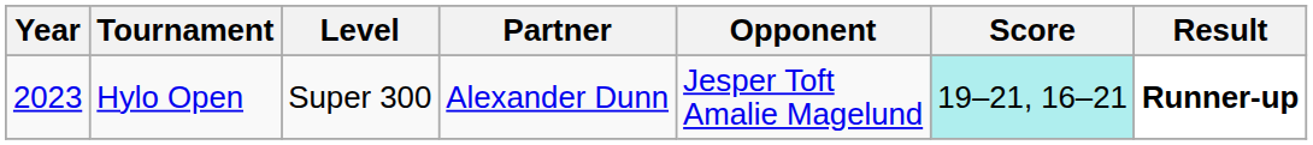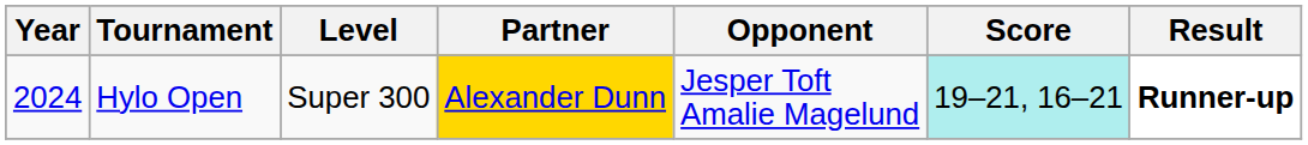 <table class="sortable wikitable" style="font-size: 90%;">
 <tr>
 <th>Year</th>
 <th>Tournament</th>
 <th>Level</th>
 <th>Partner</th>
 <th>Opponent</th>
 <th>Score</th>
 <th>Result</th>
 </tr>
 <tr>
-<td align="center"><a href='#'>2023</a></td>
+<td align="center"><a href='#'>2024</a></td>
 <td align="left"><a href='#'>Hylo Open</a></td>
 <td align="left">Super 300</td>
-<td align="left"> <a href='#'>Alexander Dunn</a></td>
+<td align="left" style="background: gold;"> <a href='#'>Alexander Dunn</a></td>
 <td align="left"> <a href='#'>Jesper Toft</a><br> <a href='#'>Amalie Magelund</a></td>
 <td align="left" style="background: paleturquoise;">19–21, 16–21</td>
 <td style="text-align:left; background:white"> <strong>Runner-up</strong></td>
 </tr>
 </table>
